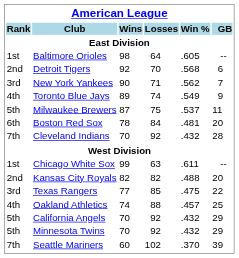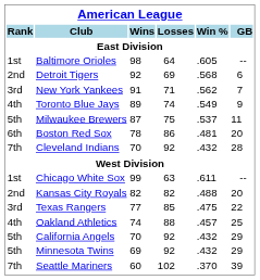 <table cellpadding="1" style="width:auto;font-size: 90%; border: 1px solid gray;">
 <tr align="center" style="font-size: larger;">
 <th colspan=6><a href='#'>American League</a></th>
 </tr>
 <tr style="background:lightblue;">
 <th>Rank</th>
 <th>Club</th>
 <th>Wins</th>
 <th>Losses</th>
 <th>Win %</th>
 <th>  GB</th>
 </tr>
 <tr align="center" style="vertical-align: middle;" style="background:lightblue;">
 <th colspan=6>East Division</th>
 </tr>
 <tr>
 <td>1st</td>
 <td><a href='#'>Baltimore Orioles</a></td>
 <td>98</td>
 <td>  64</td>
 <td>.605</td>
 <td>   --</td>
 </tr>
 <tr>
 <td>2nd</td>
 <td><a href='#'>Detroit Tigers</a></td>
 <td>92</td>
-<td>  70</td>
+<td>  69</td>
 <td>.568</td>
 <td>  6</td>
 </tr>
 <tr>
 <td>3rd</td>
 <td><a href='#'>New York Yankees</a></td>
-<td>90</td>
+<td>91</td>
 <td>  71</td>
 <td>.562</td>
 <td>  7</td>
 </tr>
 <tr>
 <td>4th</td>
 <td><a href='#'>Toronto Blue Jays</a></td>
 <td>89</td>
 <td>  74</td>
 <td>.549</td>
 <td>  9</td>
 </tr>
 <tr>
 <td>5th</td>
 <td><a href='#'>Milwaukee Brewers</a></td>
 <td>87</td>
 <td>  75</td>
 <td>.537</td>
 <td>11</td>
 </tr>
 <tr>
 <td>6th</td>
 <td><a href='#'>Boston Red Sox</a></td>
 <td>78</td>
-<td>  84</td>
+<td>  86</td>
 <td>.481</td>
 <td>20</td>
 </tr>
 <tr>
 <td>7th</td>
 <td><a href='#'>Cleveland Indians</a></td>
 <td>70</td>
 <td>  92</td>
 <td>.432</td>
 <td>28</td>
 </tr>
 <tr>
 </tr>
 <tr align="center" style="vertical-align: middle;" style="background:lightblue;">
 <th colspan=6>West Division</th>
 </tr>
 <tr>
 <td>1st</td>
 <td><a href='#'>Chicago White Sox</a></td>
 <td>99</td>
 <td>  63</td>
 <td>.611</td>
 <td>   --</td>
 </tr>
 <tr>
 <td>2nd</td>
 <td><a href='#'>Kansas City Royals</a></td>
 <td>82</td>
 <td>  82</td>
 <td>.488</td>
 <td>20</td>
 </tr>
 <tr>
 <td>3rd</td>
 <td><a href='#'>Texas Rangers</a></td>
 <td>77</td>
 <td>  85</td>
 <td>.475</td>
 <td>22</td>
 </tr>
 <tr>
 <td>4th</td>
 <td><a href='#'>Oakland Athletics</a></td>
 <td>74</td>
 <td>  88</td>
 <td>.457</td>
 <td>25</td>
 </tr>
 <tr>
 <td>5th</td>
 <td><a href='#'>California Angels</a></td>
 <td>70</td>
 <td>  92</td>
 <td>.432</td>
 <td>29</td>
 </tr>
 <tr>
 <td>5th</td>
 <td><a href='#'>Minnesota Twins</a></td>
-<td>70</td>
+<td>69</td>
 <td>  92</td>
 <td>.432</td>
 <td>29</td>
 </tr>
 <tr>
 <td>7th</td>
 <td><a href='#'>Seattle Mariners</a></td>
 <td>60</td>
 <td>102</td>
 <td>.370</td>
 <td>39</td>
 </tr>
 <tr>
 </tr>
 </table>
